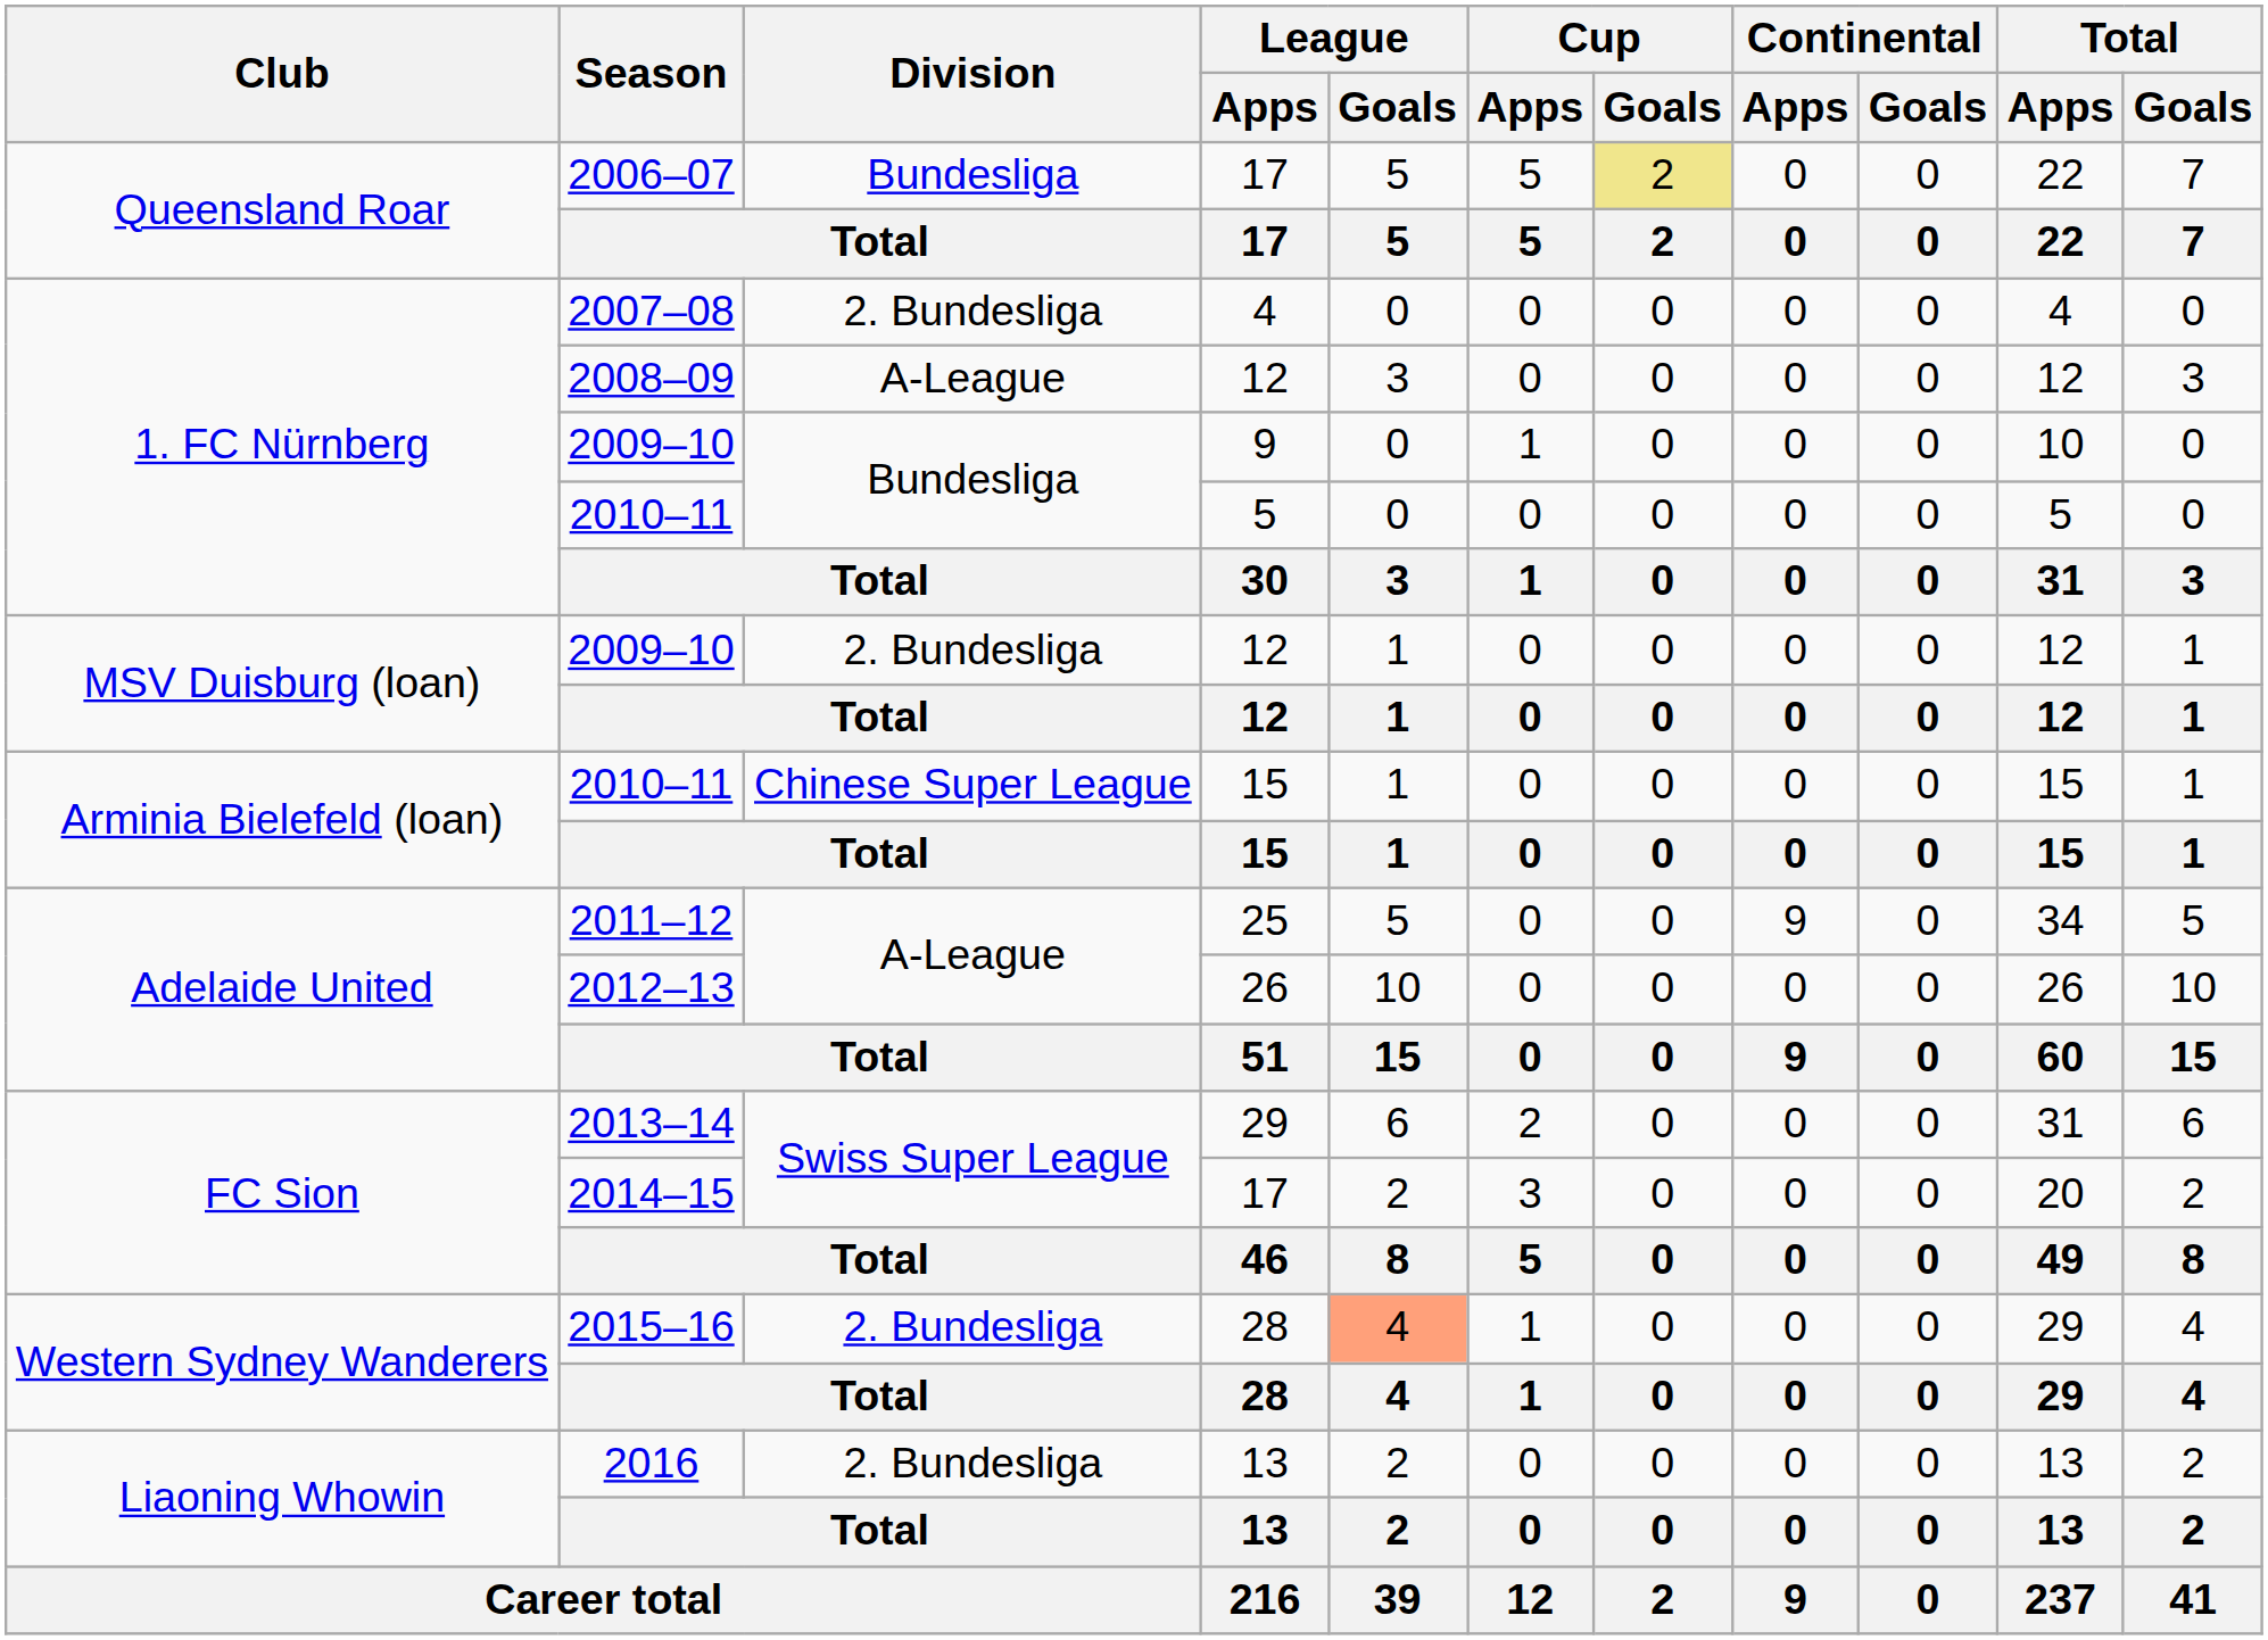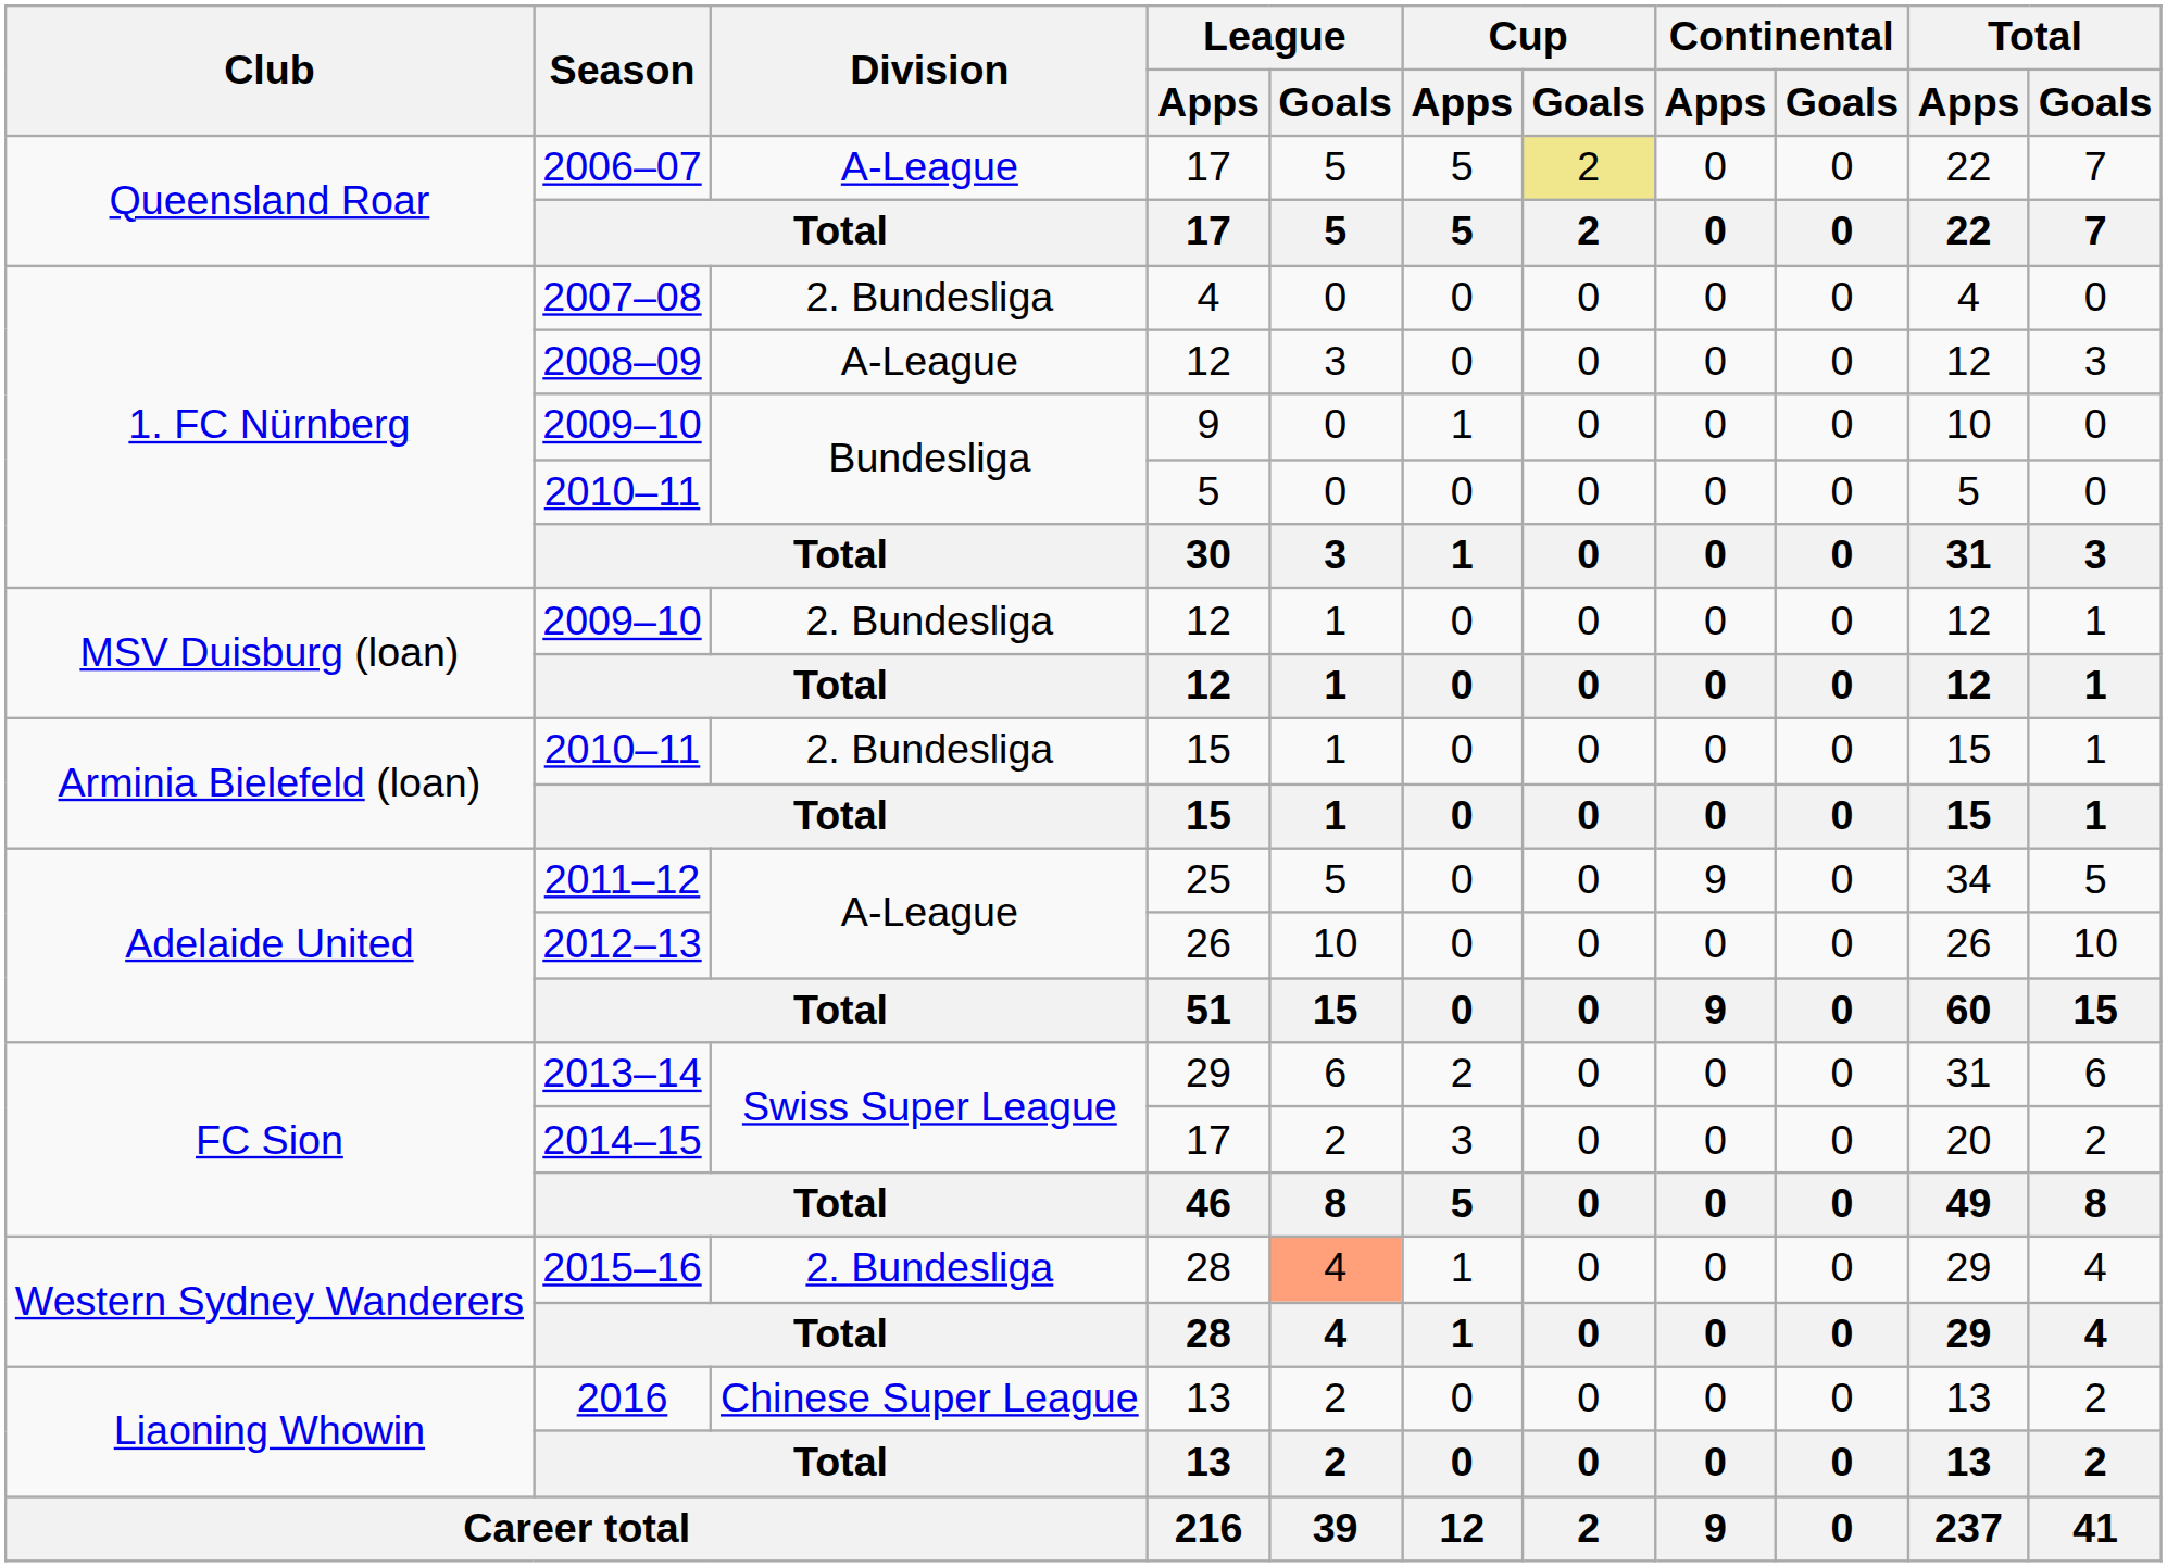 <table class="wikitable" style="text-align: center">
 <tr>
 <th rowspan="2">Club</th>
 <th rowspan="2">Season</th>
 <th rowspan="2">Division</th>
 <th colspan="2">League</th>
 <th colspan="2">Cup</th>
 <th colspan="2">Continental</th>
 <th colspan="2">Total</th>
 </tr>
 <tr>
 <th>Apps</th>
 <th>Goals</th>
 <th>Apps</th>
 <th>Goals</th>
 <th>Apps</th>
 <th>Goals</th>
 <th>Apps</th>
 <th>Goals</th>
 </tr>
 <tr>
 <td rowspan="2"><a href='#'>Queensland Roar</a></td>
 <td><a href='#'>2006–07</a></td>
-<td><a href='#'>Bundesliga</a></td>
+<td><a href='#'>A-League</a></td>
 <td>17</td>
 <td>5</td>
 <td>5</td>
 <td style="background: khaki;">2</td>
 <td>0</td>
 <td>0</td>
 <td>22</td>
 <td>7</td>
 </tr>
 <tr>
 <th colspan="2">Total</th>
 <th>17</th>
 <th>5</th>
 <th>5</th>
 <th>2</th>
 <th>0</th>
 <th>0</th>
 <th>22</th>
 <th>7</th>
 </tr>
 <tr>
 <td rowspan="5"><a href='#'>1. FC Nürnberg</a></td>
 <td><a href='#'>2007–08</a></td>
 <td>2. Bundesliga</td>
 <td>4</td>
 <td>0</td>
 <td>0</td>
 <td>0</td>
 <td>0</td>
 <td>0</td>
 <td>4</td>
 <td>0</td>
 </tr>
 <tr>
 <td><a href='#'>2008–09</a></td>
 <td>A-League</td>
 <td>12</td>
 <td>3</td>
 <td>0</td>
 <td>0</td>
 <td>0</td>
 <td>0</td>
 <td>12</td>
 <td>3</td>
 </tr>
 <tr>
 <td><a href='#'>2009–10</a></td>
 <td rowspan="2">Bundesliga</td>
 <td>9</td>
 <td>0</td>
 <td>1</td>
 <td>0</td>
 <td>0</td>
 <td>0</td>
 <td>10</td>
 <td>0</td>
 </tr>
 <tr>
 <td><a href='#'>2010–11</a></td>
 <td>5</td>
 <td>0</td>
 <td>0</td>
 <td>0</td>
 <td>0</td>
 <td>0</td>
 <td>5</td>
 <td>0</td>
 </tr>
 <tr>
 <th colspan="2">Total</th>
 <th>30</th>
 <th>3</th>
 <th>1</th>
 <th>0</th>
 <th>0</th>
 <th>0</th>
 <th>31</th>
 <th>3</th>
 </tr>
 <tr>
 <td rowspan="2"><a href='#'>MSV Duisburg</a> (loan)</td>
 <td><a href='#'>2009–10</a></td>
 <td>2. Bundesliga</td>
 <td>12</td>
 <td>1</td>
 <td>0</td>
 <td>0</td>
 <td>0</td>
 <td>0</td>
 <td>12</td>
 <td>1</td>
 </tr>
 <tr>
 <th colspan="2">Total</th>
 <th>12</th>
 <th>1</th>
 <th>0</th>
 <th>0</th>
 <th>0</th>
 <th>0</th>
 <th>12</th>
 <th>1</th>
 </tr>
 <tr>
 <td rowspan="2"><a href='#'>Arminia Bielefeld</a> (loan)</td>
 <td><a href='#'>2010–11</a></td>
-<td><a href='#'>Chinese Super League</a></td>
+<td>2. Bundesliga</td>
 <td>15</td>
 <td>1</td>
 <td>0</td>
 <td>0</td>
 <td>0</td>
 <td>0</td>
 <td>15</td>
 <td>1</td>
 </tr>
 <tr>
 <th colspan="2">Total</th>
 <th>15</th>
 <th>1</th>
 <th>0</th>
 <th>0</th>
 <th>0</th>
 <th>0</th>
 <th>15</th>
 <th>1</th>
 </tr>
 <tr>
 <td rowspan="3"><a href='#'>Adelaide United</a></td>
 <td><a href='#'>2011–12</a></td>
 <td rowspan="2">A-League</td>
 <td>25</td>
 <td>5</td>
 <td>0</td>
 <td>0</td>
 <td>9</td>
 <td>0</td>
 <td>34</td>
 <td>5</td>
 </tr>
 <tr>
 <td><a href='#'>2012–13</a></td>
 <td>26</td>
 <td>10</td>
 <td>0</td>
 <td>0</td>
 <td>0</td>
 <td>0</td>
 <td>26</td>
 <td>10</td>
 </tr>
 <tr>
 <th colspan="2">Total</th>
 <th>51</th>
 <th>15</th>
 <th>0</th>
 <th>0</th>
 <th>9</th>
 <th>0</th>
 <th>60</th>
 <th>15</th>
 </tr>
 <tr>
 <td rowspan="3"><a href='#'>FC Sion</a></td>
 <td><a href='#'>2013–14</a></td>
 <td rowspan="2"><a href='#'>Swiss Super League</a></td>
 <td>29</td>
 <td>6</td>
 <td>2</td>
 <td>0</td>
 <td>0</td>
 <td>0</td>
 <td>31</td>
 <td>6</td>
 </tr>
 <tr>
 <td><a href='#'>2014–15</a></td>
 <td>17</td>
 <td>2</td>
 <td>3</td>
 <td>0</td>
 <td>0</td>
 <td>0</td>
 <td>20</td>
 <td>2</td>
 </tr>
 <tr>
 <th colspan="2">Total</th>
 <th>46</th>
 <th>8</th>
 <th>5</th>
 <th>0</th>
 <th>0</th>
 <th>0</th>
 <th>49</th>
 <th>8</th>
 </tr>
 <tr>
 <td rowspan="2"><a href='#'>Western Sydney Wanderers</a></td>
 <td><a href='#'>2015–16</a></td>
 <td><a href='#'>2. Bundesliga</a></td>
 <td>28</td>
 <td style="background: lightsalmon;">4</td>
 <td>1</td>
 <td>0</td>
 <td>0</td>
 <td>0</td>
 <td>29</td>
 <td>4</td>
 </tr>
 <tr>
 <th colspan="2">Total</th>
 <th>28</th>
 <th>4</th>
 <th>1</th>
 <th>0</th>
 <th>0</th>
 <th>0</th>
 <th>29</th>
 <th>4</th>
 </tr>
 <tr>
 <td rowspan="2"><a href='#'>Liaoning Whowin</a></td>
 <td><a href='#'>2016</a></td>
-<td>2. Bundesliga</td>
+<td><a href='#'>Chinese Super League</a></td>
 <td>13</td>
 <td>2</td>
 <td>0</td>
 <td>0</td>
 <td>0</td>
 <td>0</td>
 <td>13</td>
 <td>2</td>
 </tr>
 <tr>
 <th colspan="2">Total</th>
 <th>13</th>
 <th>2</th>
 <th>0</th>
 <th>0</th>
 <th>0</th>
 <th>0</th>
 <th>13</th>
 <th>2</th>
 </tr>
 <tr>
 <th colspan="3">Career total</th>
 <th>216</th>
 <th>39</th>
 <th>12</th>
 <th>2</th>
 <th>9</th>
 <th>0</th>
 <th>237</th>
 <th>41</th>
 </tr>
 </table>
